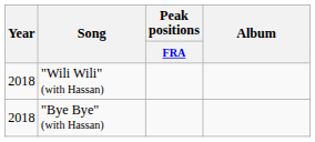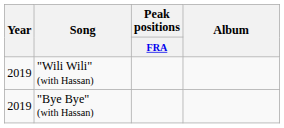 <table class="wikitable">
 <tr>
 <th align="center" rowspan="2" width="10">Year</th>
 <th align="center" rowspan="2" width="120">Song</th>
 <th align="center" colspan="1" width="30">Peak positions</th>
 <th align="center" rowspan="2" width="120">Album</th>
 </tr>
 <tr>
 <th width="20"><small><a href='#'>FRA</a><br></small></th>
 </tr>
 <tr>
-<td align="center">2018</td>
+<td align="center">2019</td>
 <td>"Wili Wili"<br><small>(with Hassan)</small></td>
 <td align="center"></td>
 <td></td>
 </tr>
 <tr>
-<td align="center">2018</td>
+<td align="center">2019</td>
 <td>"Bye Bye"<br><small>(with Hassan)</small></td>
 <td align="center"></td>
 <td></td>
 </tr>
 </table>
